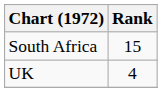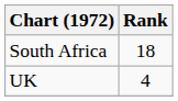 <table class="wikitable">
 <tr>
 <th>Chart (1972)</th>
 <th style="text-align:center;">Rank</th>
 </tr>
 <tr>
 <td>South Africa</td>
-<td style="text-align:center;">15</td>
+<td style="text-align:center;">18</td>
 </tr>
 <tr>
 <td>UK</td>
 <td style="text-align:center;">4</td>
 </tr>
 <tr>
 </tr>
 </table>
